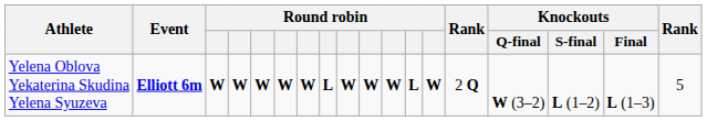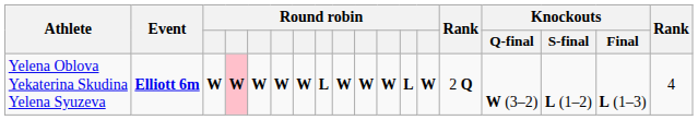 <table class="wikitable" style="font-size:90%">
 <tr>
 <th rowspan="2">Athlete</th>
 <th rowspan="2">Event</th>
 <th colspan="11">Round robin</th>
 <th rowspan="2">Rank</th>
 <th colspan="3">Knockouts</th>
 <th rowspan="2">Rank</th>
 </tr>
 <tr style="vertical-align:middle; font-size:95%">
 <th></th>
 <th></th>
 <th></th>
 <th></th>
 <th></th>
 <th></th>
 <th></th>
 <th></th>
 <th></th>
 <th></th>
 <th></th>
 <th valign=middle>Q-final</th>
 <th valign=middle>S-final</th>
 <th valign=middle>Final</th>
 </tr>
 <tr align=center>
 <td align=left><a href='#'>Yelena Oblova</a><br><a href='#'>Yekaterina Skudina</a><br><a href='#'>Yelena Syuzeva</a></td>
 <td align=left><strong><a href='#'>Elliott 6m</a></strong></td>
 <td><strong>W</strong></td>
-<td><strong>W</strong></td>
+<td style="background: pink;"><strong>W</strong></td>
 <td><strong>W</strong></td>
 <td><strong>W</strong></td>
 <td><strong>W</strong></td>
 <td><strong>L</strong></td>
 <td><strong>W</strong></td>
 <td><strong>W</strong></td>
 <td><strong>W</strong></td>
 <td><strong>L</strong></td>
 <td><strong>W</strong></td>
 <td>2 <strong>Q</strong></td>
 <td valign=bottom><br><strong>W</strong> (3–2)</td>
 <td valign=bottom><br><strong>L</strong> (1–2)</td>
 <td valign=bottom><br><strong>L</strong> (1–3)</td>
-<td>5</td>
+<td>4</td>
 </tr>
 </table>
